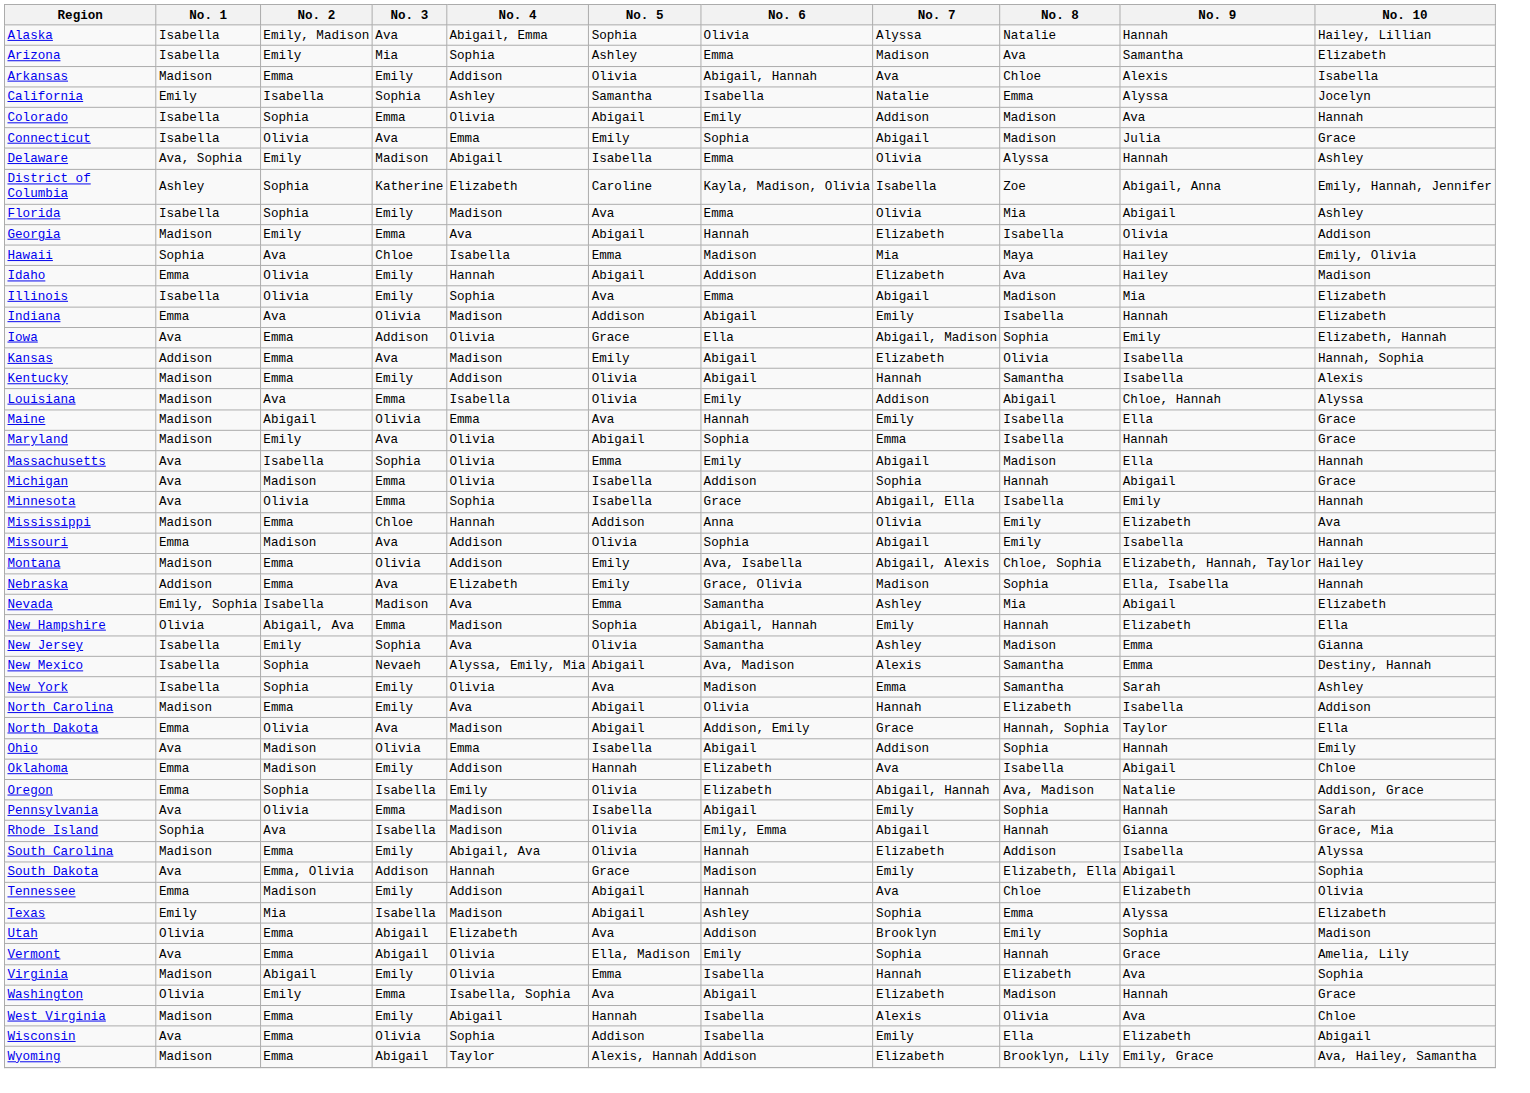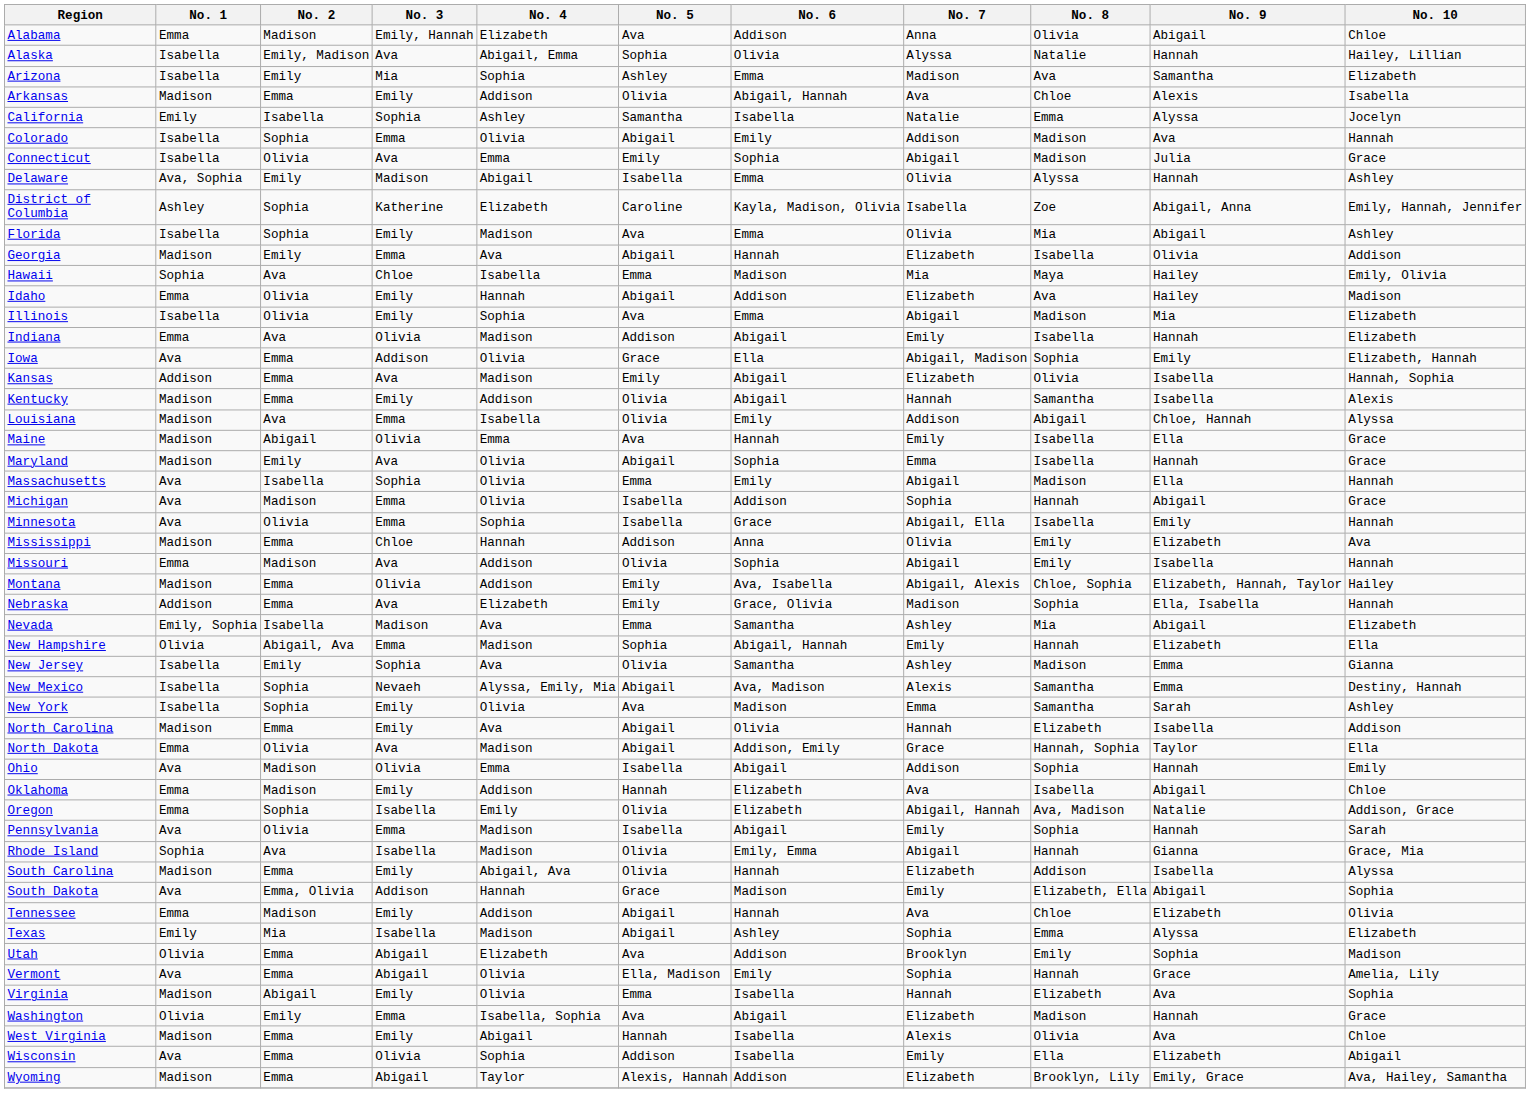 <table class="wikitable sortable mw-collapsible" style="min-width:22em">
 <tr>
 <th width=150>Region</th>
 <th>No. 1</th>
 <th>No. 2</th>
 <th>No. 3</th>
 <th>No. 4</th>
 <th>No. 5</th>
 <th>No. 6</th>
 <th>No. 7</th>
 <th>No. 8</th>
 <th>No. 9</th>
 <th>No. 10</th>
+</tr>
+<tr>
+<td><a href='#'>Alabama</a></td>
+<td>Emma</td>
+<td>Madison</td>
+<td>Emily, Hannah</td>
+<td>Elizabeth</td>
+<td>Ava</td>
+<td>Addison</td>
+<td>Anna</td>
+<td>Olivia</td>
+<td>Abigail</td>
+<td>Chloe</td>
 </tr>
 <tr>
 <td><a href='#'>Alaska</a></td>
 <td>Isabella</td>
 <td>Emily, Madison</td>
 <td>Ava</td>
 <td>Abigail, Emma</td>
 <td>Sophia</td>
 <td>Olivia</td>
 <td>Alyssa</td>
 <td>Natalie</td>
 <td>Hannah</td>
 <td>Hailey, Lillian</td>
 </tr>
 <tr>
 <td><a href='#'>Arizona</a></td>
 <td>Isabella</td>
 <td>Emily</td>
 <td>Mia</td>
 <td>Sophia</td>
 <td>Ashley</td>
 <td>Emma</td>
 <td>Madison</td>
 <td>Ava</td>
 <td>Samantha</td>
 <td>Elizabeth</td>
 </tr>
 <tr>
 <td><a href='#'>Arkansas</a></td>
 <td>Madison</td>
 <td>Emma</td>
 <td>Emily</td>
 <td>Addison</td>
 <td>Olivia</td>
 <td>Abigail, Hannah</td>
 <td>Ava</td>
 <td>Chloe</td>
 <td>Alexis</td>
 <td>Isabella</td>
 </tr>
 <tr>
 <td><a href='#'>California</a></td>
 <td>Emily</td>
 <td>Isabella</td>
 <td>Sophia</td>
 <td>Ashley</td>
 <td>Samantha</td>
 <td>Isabella</td>
 <td>Natalie</td>
 <td>Emma</td>
 <td>Alyssa</td>
 <td>Jocelyn</td>
 </tr>
 <tr>
 <td><a href='#'>Colorado</a></td>
 <td>Isabella</td>
 <td>Sophia</td>
 <td>Emma</td>
 <td>Olivia</td>
 <td>Abigail</td>
 <td>Emily</td>
 <td>Addison</td>
 <td>Madison</td>
 <td>Ava</td>
 <td>Hannah</td>
 </tr>
 <tr>
 <td><a href='#'>Connecticut</a></td>
 <td>Isabella</td>
 <td>Olivia</td>
 <td>Ava</td>
 <td>Emma</td>
 <td>Emily</td>
 <td>Sophia</td>
 <td>Abigail</td>
 <td>Madison</td>
 <td>Julia</td>
 <td>Grace</td>
 </tr>
 <tr>
 <td><a href='#'>Delaware</a></td>
 <td>Ava, Sophia</td>
 <td>Emily</td>
 <td>Madison</td>
 <td>Abigail</td>
 <td>Isabella</td>
 <td>Emma</td>
 <td>Olivia</td>
 <td>Alyssa</td>
 <td>Hannah</td>
 <td>Ashley</td>
 </tr>
 <tr>
 <td><a href='#'>District of Columbia</a></td>
 <td>Ashley</td>
 <td>Sophia</td>
 <td>Katherine</td>
 <td>Elizabeth</td>
 <td>Caroline</td>
 <td>Kayla, Madison, Olivia</td>
 <td>Isabella</td>
 <td>Zoe</td>
 <td>Abigail, Anna</td>
 <td>Emily, Hannah, Jennifer</td>
 </tr>
 <tr>
 <td><a href='#'>Florida</a></td>
 <td>Isabella</td>
 <td>Sophia</td>
 <td>Emily</td>
 <td>Madison</td>
 <td>Ava</td>
 <td>Emma</td>
 <td>Olivia</td>
 <td>Mia</td>
 <td>Abigail</td>
 <td>Ashley</td>
 </tr>
 <tr>
 <td><a href='#'>Georgia</a></td>
 <td>Madison</td>
 <td>Emily</td>
 <td>Emma</td>
 <td>Ava</td>
 <td>Abigail</td>
 <td>Hannah</td>
 <td>Elizabeth</td>
 <td>Isabella</td>
 <td>Olivia</td>
 <td>Addison</td>
 </tr>
 <tr>
 <td><a href='#'>Hawaii</a></td>
 <td>Sophia</td>
 <td>Ava</td>
 <td>Chloe</td>
 <td>Isabella</td>
 <td>Emma</td>
 <td>Madison</td>
 <td>Mia</td>
 <td>Maya</td>
 <td>Hailey</td>
 <td>Emily, Olivia</td>
 </tr>
 <tr>
 <td><a href='#'>Idaho</a></td>
 <td>Emma</td>
 <td>Olivia</td>
 <td>Emily</td>
 <td>Hannah</td>
 <td>Abigail</td>
 <td>Addison</td>
 <td>Elizabeth</td>
 <td>Ava</td>
 <td>Hailey</td>
 <td>Madison</td>
 </tr>
 <tr>
 <td><a href='#'>Illinois</a></td>
 <td>Isabella</td>
 <td>Olivia</td>
 <td>Emily</td>
 <td>Sophia</td>
 <td>Ava</td>
 <td>Emma</td>
 <td>Abigail</td>
 <td>Madison</td>
 <td>Mia</td>
 <td>Elizabeth</td>
 </tr>
 <tr>
 <td><a href='#'>Indiana</a></td>
 <td>Emma</td>
 <td>Ava</td>
 <td>Olivia</td>
 <td>Madison</td>
 <td>Addison</td>
 <td>Abigail</td>
 <td>Emily</td>
 <td>Isabella</td>
 <td>Hannah</td>
 <td>Elizabeth</td>
 </tr>
 <tr>
 <td><a href='#'>Iowa</a></td>
 <td>Ava</td>
 <td>Emma</td>
 <td>Addison</td>
 <td>Olivia</td>
 <td>Grace</td>
 <td>Ella</td>
 <td>Abigail, Madison</td>
 <td>Sophia</td>
 <td>Emily</td>
 <td>Elizabeth, Hannah</td>
 </tr>
 <tr>
 <td><a href='#'>Kansas</a></td>
 <td>Addison</td>
 <td>Emma</td>
 <td>Ava</td>
 <td>Madison</td>
 <td>Emily</td>
 <td>Abigail</td>
 <td>Elizabeth</td>
 <td>Olivia</td>
 <td>Isabella</td>
 <td>Hannah, Sophia</td>
 </tr>
 <tr>
 <td><a href='#'>Kentucky</a></td>
 <td>Madison</td>
 <td>Emma</td>
 <td>Emily</td>
 <td>Addison</td>
 <td>Olivia</td>
 <td>Abigail</td>
 <td>Hannah</td>
 <td>Samantha</td>
 <td>Isabella</td>
 <td>Alexis</td>
 </tr>
 <tr>
 <td><a href='#'>Louisiana</a></td>
 <td>Madison</td>
 <td>Ava</td>
 <td>Emma</td>
 <td>Isabella</td>
 <td>Olivia</td>
 <td>Emily</td>
 <td>Addison</td>
 <td>Abigail</td>
 <td>Chloe, Hannah</td>
 <td>Alyssa</td>
 </tr>
 <tr>
 <td><a href='#'>Maine</a></td>
 <td>Madison</td>
 <td>Abigail</td>
 <td>Olivia</td>
 <td>Emma</td>
 <td>Ava</td>
 <td>Hannah</td>
 <td>Emily</td>
 <td>Isabella</td>
 <td>Ella</td>
 <td>Grace</td>
 </tr>
 <tr>
 <td><a href='#'>Maryland</a></td>
 <td>Madison</td>
 <td>Emily</td>
 <td>Ava</td>
 <td>Olivia</td>
 <td>Abigail</td>
 <td>Sophia</td>
 <td>Emma</td>
 <td>Isabella</td>
 <td>Hannah</td>
 <td>Grace</td>
 </tr>
 <tr>
 <td><a href='#'>Massachusetts</a></td>
 <td>Ava</td>
 <td>Isabella</td>
 <td>Sophia</td>
 <td>Olivia</td>
 <td>Emma</td>
 <td>Emily</td>
 <td>Abigail</td>
 <td>Madison</td>
 <td>Ella</td>
 <td>Hannah</td>
 </tr>
 <tr>
 <td><a href='#'>Michigan</a></td>
 <td>Ava</td>
 <td>Madison</td>
 <td>Emma</td>
 <td>Olivia</td>
 <td>Isabella</td>
 <td>Addison</td>
 <td>Sophia</td>
 <td>Hannah</td>
 <td>Abigail</td>
 <td>Grace</td>
 </tr>
 <tr>
 <td><a href='#'>Minnesota</a></td>
 <td>Ava</td>
 <td>Olivia</td>
 <td>Emma</td>
 <td>Sophia</td>
 <td>Isabella</td>
 <td>Grace</td>
 <td>Abigail, Ella</td>
 <td>Isabella</td>
 <td>Emily</td>
 <td>Hannah</td>
 </tr>
 <tr>
 <td><a href='#'>Mississippi</a></td>
 <td>Madison</td>
 <td>Emma</td>
 <td>Chloe</td>
 <td>Hannah</td>
 <td>Addison</td>
 <td>Anna</td>
 <td>Olivia</td>
 <td>Emily</td>
 <td>Elizabeth</td>
 <td>Ava</td>
 </tr>
 <tr>
 <td><a href='#'>Missouri</a></td>
 <td>Emma</td>
 <td>Madison</td>
 <td>Ava</td>
 <td>Addison</td>
 <td>Olivia</td>
 <td>Sophia</td>
 <td>Abigail</td>
 <td>Emily</td>
 <td>Isabella</td>
 <td>Hannah</td>
 </tr>
 <tr>
 <td><a href='#'>Montana</a></td>
 <td>Madison</td>
 <td>Emma</td>
 <td>Olivia</td>
 <td>Addison</td>
 <td>Emily</td>
 <td>Ava, Isabella</td>
 <td>Abigail, Alexis</td>
 <td>Chloe, Sophia</td>
 <td>Elizabeth, Hannah, Taylor</td>
 <td>Hailey</td>
 </tr>
 <tr>
 <td><a href='#'>Nebraska</a></td>
 <td>Addison</td>
 <td>Emma</td>
 <td>Ava</td>
 <td>Elizabeth</td>
 <td>Emily</td>
 <td>Grace, Olivia</td>
 <td>Madison</td>
 <td>Sophia</td>
 <td>Ella, Isabella</td>
 <td>Hannah</td>
 </tr>
 <tr>
 <td><a href='#'>Nevada</a></td>
 <td>Emily, Sophia</td>
 <td>Isabella</td>
 <td>Madison</td>
 <td>Ava</td>
 <td>Emma</td>
 <td>Samantha</td>
 <td>Ashley</td>
 <td>Mia</td>
 <td>Abigail</td>
 <td>Elizabeth</td>
 </tr>
 <tr>
 <td><a href='#'>New Hampshire</a></td>
 <td>Olivia</td>
 <td>Abigail, Ava</td>
 <td>Emma</td>
 <td>Madison</td>
 <td>Sophia</td>
 <td>Abigail, Hannah</td>
 <td>Emily</td>
 <td>Hannah</td>
 <td>Elizabeth</td>
 <td>Ella</td>
 </tr>
 <tr>
 <td><a href='#'>New Jersey</a></td>
 <td>Isabella</td>
 <td>Emily</td>
 <td>Sophia</td>
 <td>Ava</td>
 <td>Olivia</td>
 <td>Samantha</td>
 <td>Ashley</td>
 <td>Madison</td>
 <td>Emma</td>
 <td>Gianna</td>
 </tr>
 <tr>
 <td><a href='#'>New Mexico</a></td>
 <td>Isabella</td>
 <td>Sophia</td>
 <td>Nevaeh</td>
 <td>Alyssa, Emily, Mia</td>
 <td>Abigail</td>
 <td>Ava, Madison</td>
 <td>Alexis</td>
 <td>Samantha</td>
 <td>Emma</td>
 <td>Destiny, Hannah</td>
 </tr>
 <tr>
 <td><a href='#'>New York</a></td>
 <td>Isabella</td>
 <td>Sophia</td>
 <td>Emily</td>
 <td>Olivia</td>
 <td>Ava</td>
 <td>Madison</td>
 <td>Emma</td>
 <td>Samantha</td>
 <td>Sarah</td>
 <td>Ashley</td>
 </tr>
 <tr>
 <td><a href='#'>North Carolina</a></td>
 <td>Madison</td>
 <td>Emma</td>
 <td>Emily</td>
 <td>Ava</td>
 <td>Abigail</td>
 <td>Olivia</td>
 <td>Hannah</td>
 <td>Elizabeth</td>
 <td>Isabella</td>
 <td>Addison</td>
 </tr>
 <tr>
 <td><a href='#'>North Dakota</a></td>
 <td>Emma</td>
 <td>Olivia</td>
 <td>Ava</td>
 <td>Madison</td>
 <td>Abigail</td>
 <td>Addison, Emily</td>
 <td>Grace</td>
 <td>Hannah, Sophia</td>
 <td>Taylor</td>
 <td>Ella</td>
 </tr>
 <tr>
 <td><a href='#'>Ohio</a></td>
 <td>Ava</td>
 <td>Madison</td>
 <td>Olivia</td>
 <td>Emma</td>
 <td>Isabella</td>
 <td>Abigail</td>
 <td>Addison</td>
 <td>Sophia</td>
 <td>Hannah</td>
 <td>Emily</td>
 </tr>
 <tr>
 <td><a href='#'>Oklahoma</a></td>
 <td>Emma</td>
 <td>Madison</td>
 <td>Emily</td>
 <td>Addison</td>
 <td>Hannah</td>
 <td>Elizabeth</td>
 <td>Ava</td>
 <td>Isabella</td>
 <td>Abigail</td>
 <td>Chloe</td>
 </tr>
 <tr>
 <td><a href='#'>Oregon</a></td>
 <td>Emma</td>
 <td>Sophia</td>
 <td>Isabella</td>
 <td>Emily</td>
 <td>Olivia</td>
 <td>Elizabeth</td>
 <td>Abigail, Hannah</td>
 <td>Ava, Madison</td>
 <td>Natalie</td>
 <td>Addison, Grace</td>
 </tr>
 <tr>
 <td><a href='#'>Pennsylvania</a></td>
 <td>Ava</td>
 <td>Olivia</td>
 <td>Emma</td>
 <td>Madison</td>
 <td>Isabella</td>
 <td>Abigail</td>
 <td>Emily</td>
 <td>Sophia</td>
 <td>Hannah</td>
 <td>Sarah</td>
 </tr>
 <tr>
 <td><a href='#'>Rhode Island</a></td>
 <td>Sophia</td>
 <td>Ava</td>
 <td>Isabella</td>
 <td>Madison</td>
 <td>Olivia</td>
 <td>Emily, Emma</td>
 <td>Abigail</td>
 <td>Hannah</td>
 <td>Gianna</td>
 <td>Grace, Mia</td>
 </tr>
 <tr>
 <td><a href='#'>South Carolina</a></td>
 <td>Madison</td>
 <td>Emma</td>
 <td>Emily</td>
 <td>Abigail, Ava</td>
 <td>Olivia</td>
 <td>Hannah</td>
 <td>Elizabeth</td>
 <td>Addison</td>
 <td>Isabella</td>
 <td>Alyssa</td>
 </tr>
 <tr>
 <td><a href='#'>South Dakota</a></td>
 <td>Ava</td>
 <td>Emma, Olivia</td>
 <td>Addison</td>
 <td>Hannah</td>
 <td>Grace</td>
 <td>Madison</td>
 <td>Emily</td>
 <td>Elizabeth, Ella</td>
 <td>Abigail</td>
 <td>Sophia</td>
 </tr>
 <tr>
 <td><a href='#'>Tennessee</a></td>
 <td>Emma</td>
 <td>Madison</td>
 <td>Emily</td>
 <td>Addison</td>
 <td>Abigail</td>
 <td>Hannah</td>
 <td>Ava</td>
 <td>Chloe</td>
 <td>Elizabeth</td>
 <td>Olivia</td>
 </tr>
 <tr>
 <td><a href='#'>Texas</a></td>
 <td>Emily</td>
 <td>Mia</td>
 <td>Isabella</td>
 <td>Madison</td>
 <td>Abigail</td>
 <td>Ashley</td>
 <td>Sophia</td>
 <td>Emma</td>
 <td>Alyssa</td>
 <td>Elizabeth</td>
 </tr>
 <tr>
 <td><a href='#'>Utah</a></td>
 <td>Olivia</td>
 <td>Emma</td>
 <td>Abigail</td>
 <td>Elizabeth</td>
 <td>Ava</td>
 <td>Addison</td>
 <td>Brooklyn</td>
 <td>Emily</td>
 <td>Sophia</td>
 <td>Madison</td>
 </tr>
 <tr>
 <td><a href='#'>Vermont</a></td>
 <td>Ava</td>
 <td>Emma</td>
 <td>Abigail</td>
 <td>Olivia</td>
 <td>Ella, Madison</td>
 <td>Emily</td>
 <td>Sophia</td>
 <td>Hannah</td>
 <td>Grace</td>
 <td>Amelia, Lily</td>
 </tr>
 <tr>
 <td><a href='#'>Virginia</a></td>
 <td>Madison</td>
 <td>Abigail</td>
 <td>Emily</td>
 <td>Olivia</td>
 <td>Emma</td>
 <td>Isabella</td>
 <td>Hannah</td>
 <td>Elizabeth</td>
 <td>Ava</td>
 <td>Sophia</td>
 </tr>
 <tr>
 <td><a href='#'>Washington</a></td>
 <td>Olivia</td>
 <td>Emily</td>
 <td>Emma</td>
 <td>Isabella, Sophia</td>
 <td>Ava</td>
 <td>Abigail</td>
 <td>Elizabeth</td>
 <td>Madison</td>
 <td>Hannah</td>
 <td>Grace</td>
 </tr>
 <tr>
 <td><a href='#'>West Virginia</a></td>
 <td>Madison</td>
 <td>Emma</td>
 <td>Emily</td>
 <td>Abigail</td>
 <td>Hannah</td>
 <td>Isabella</td>
 <td>Alexis</td>
 <td>Olivia</td>
 <td>Ava</td>
 <td>Chloe</td>
 </tr>
 <tr>
 <td><a href='#'>Wisconsin</a></td>
 <td>Ava</td>
 <td>Emma</td>
 <td>Olivia</td>
 <td>Sophia</td>
 <td>Addison</td>
 <td>Isabella</td>
 <td>Emily</td>
 <td>Ella</td>
 <td>Elizabeth</td>
 <td>Abigail</td>
 </tr>
 <tr>
 <td><a href='#'>Wyoming</a></td>
 <td>Madison</td>
 <td>Emma</td>
 <td>Abigail</td>
 <td>Taylor</td>
 <td>Alexis, Hannah</td>
 <td>Addison</td>
 <td>Elizabeth</td>
 <td>Brooklyn, Lily</td>
 <td>Emily, Grace</td>
 <td>Ava, Hailey, Samantha</td>
 </tr>
 <tr>
 </tr>
 </table>
